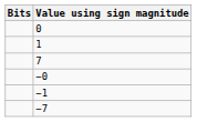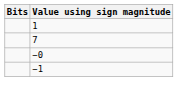 <table class="wikitable" style="margin-left: auto; margin-right: auto; border: none;">
 <tr>
 <th>Bits</th>
 <th>Value using sign magnitude</th>
-</tr>
-<tr>
-<td></td>
-<td>0</td>
 </tr>
 <tr>
 <td></td>
 <td>1</td>
 </tr>
 <tr>
 <td></td>
 <td>7</td>
 </tr>
 <tr>
 <td></td>
 <td>−0</td>
 </tr>
 <tr>
 <td></td>
 <td>−1</td>
 </tr>
-<tr>
-<td></td>
-<td>−7</td>
-</tr>
 </table>
